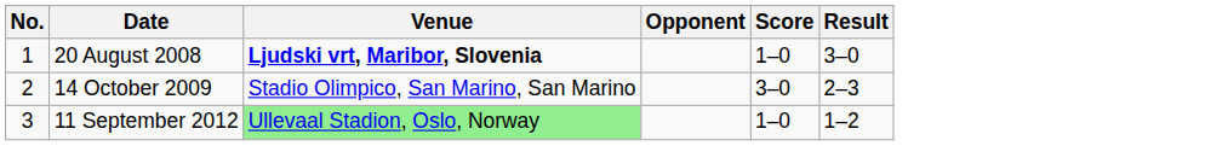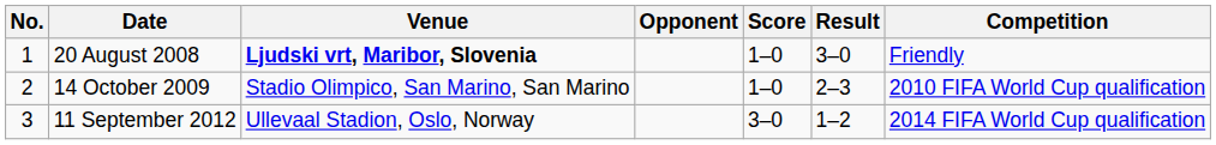 <table class="wikitable sortable">
 <tr>
 <th scope="col">No.</th>
 <th scope="col">Date</th>
 <th scope="col">Venue</th>
 <th scope="col">Opponent</th>
 <th scope="col">Score</th>
 <th scope="col">Result</th>
+<th scope="col">Competition</th>
 </tr>
 <tr>
 <td align=center>1</td>
 <td>20 August 2008</td>
 <td><strong><a href='#'>Ljudski vrt</a>, <a href='#'>Maribor</a>, Slovenia</strong></td>
 <td></td>
 <td>1–0</td>
 <td>3–0</td>
+<td><a href='#'>Friendly</a></td>
 </tr>
 <tr>
 <td align=center>2</td>
 <td>14 October 2009</td>
 <td><a href='#'>Stadio Olimpico</a>, <a href='#'>San Marino</a>, San Marino</td>
 <td></td>
-<td>3–0</td>
+<td>1–0</td>
 <td>2–3</td>
+<td><a href='#'>2010 FIFA World Cup qualification</a></td>
 </tr>
 <tr>
 <td align=center>3</td>
 <td>11 September 2012</td>
-<td style="background: lightgreen;"><a href='#'>Ullevaal Stadion</a>, <a href='#'>Oslo</a>, Norway</td>
+<td><a href='#'>Ullevaal Stadion</a>, <a href='#'>Oslo</a>, Norway</td>
 <td></td>
-<td>1–0</td>
+<td>3–0</td>
 <td>1–2</td>
+<td><a href='#'>2014 FIFA World Cup qualification</a></td>
 </tr>
 </table>
